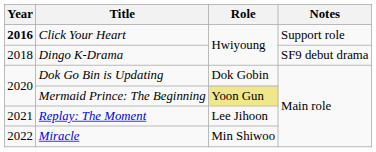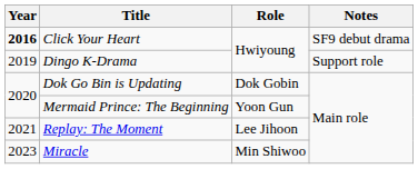 <table class="wikitable">
 <tr>
 <th scope="col">Year</th>
 <th>Title</th>
 <th scope="col">Role</th>
 <th scope="col">Notes</th>
 </tr>
 <tr>
 <td><strong>2016</strong></td>
 <td><em>Click Your Heart</em></td>
 <td rowspan="2">Hwiyoung</td>
-<td>Support role</td>
+<td>SF9 debut drama</td>
 </tr>
 <tr>
-<td>2018</td>
+<td>2019</td>
 <td><em>Dingo K-Drama</em></td>
-<td>SF9 debut drama</td>
+<td>Support role</td>
 </tr>
 <tr>
 <td rowspan="2">2020</td>
 <td><em>Dok Go Bin is Updating</em></td>
 <td>Dok Gobin</td>
 <td rowspan="4">Main role</td>
 </tr>
 <tr>
 <td><em>Mermaid Prince: The Beginning</em></td>
-<td style="background: khaki;">Yoon Gun</td>
+<td>Yoon Gun</td>
 </tr>
 <tr>
 <td>2021</td>
 <td><em><a href='#'>Replay: The Moment</a></em></td>
 <td>Lee Jihoon</td>
 </tr>
 <tr>
-<td>2022</td>
+<td>2023</td>
 <td><em><a href='#'>Miracle</a></em></td>
 <td>Min Shiwoo</td>
 </tr>
 </table>
